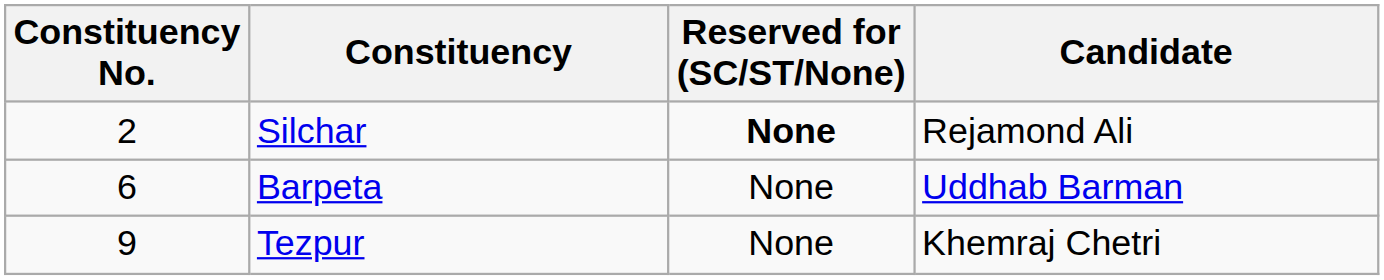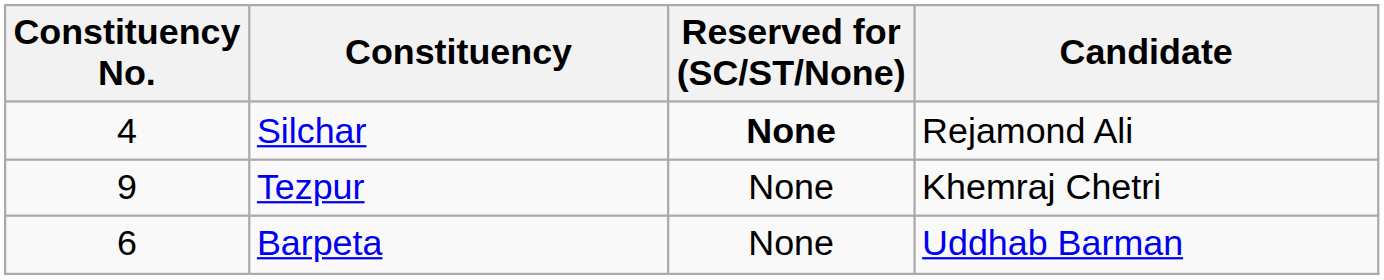 <table class= "wikitable sortable">
 <tr>
 <th>Constituency <br> No.</th>
 <th style="width:180px;">Constituency</th>
 <th>Reserved for <br> (SC/ST/None)</th>
 <th style="width:200px;">Candidate </th>
 </tr>
 <tr>
-<td style="text-align:center;">2</td>
+<td style="text-align:center;">4</td>
 <td><a href='#'>Silchar</a></td>
 <td style="text-align:center;"><strong>None</strong></td>
 <td>Rejamond Ali</td>
+</tr>
+<tr>
+<td style="text-align:center;">9</td>
+<td><a href='#'>Tezpur</a></td>
+<td style="text-align:center;">None</td>
+<td>Khemraj Chetri</td>
 </tr>
 <tr>
 <td style="text-align:center;">6</td>
 <td><a href='#'>Barpeta</a></td>
 <td style="text-align:center;">None</td>
 <td><a href='#'>Uddhab Barman</a></td>
 </tr>
-<tr>
-<td style="text-align:center;">9</td>
-<td><a href='#'>Tezpur</a></td>
-<td style="text-align:center;">None</td>
-<td>Khemraj Chetri</td>
-</tr>
 </table>
